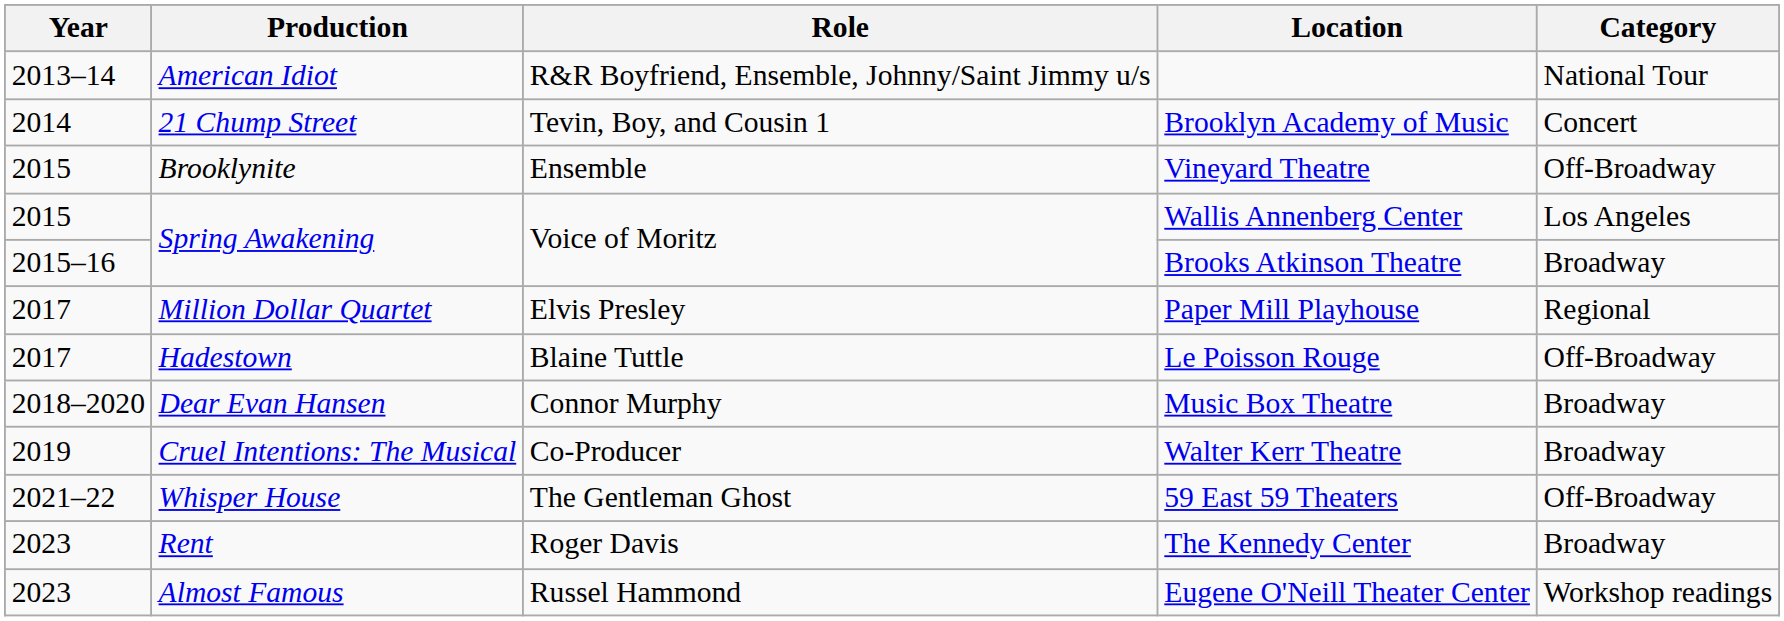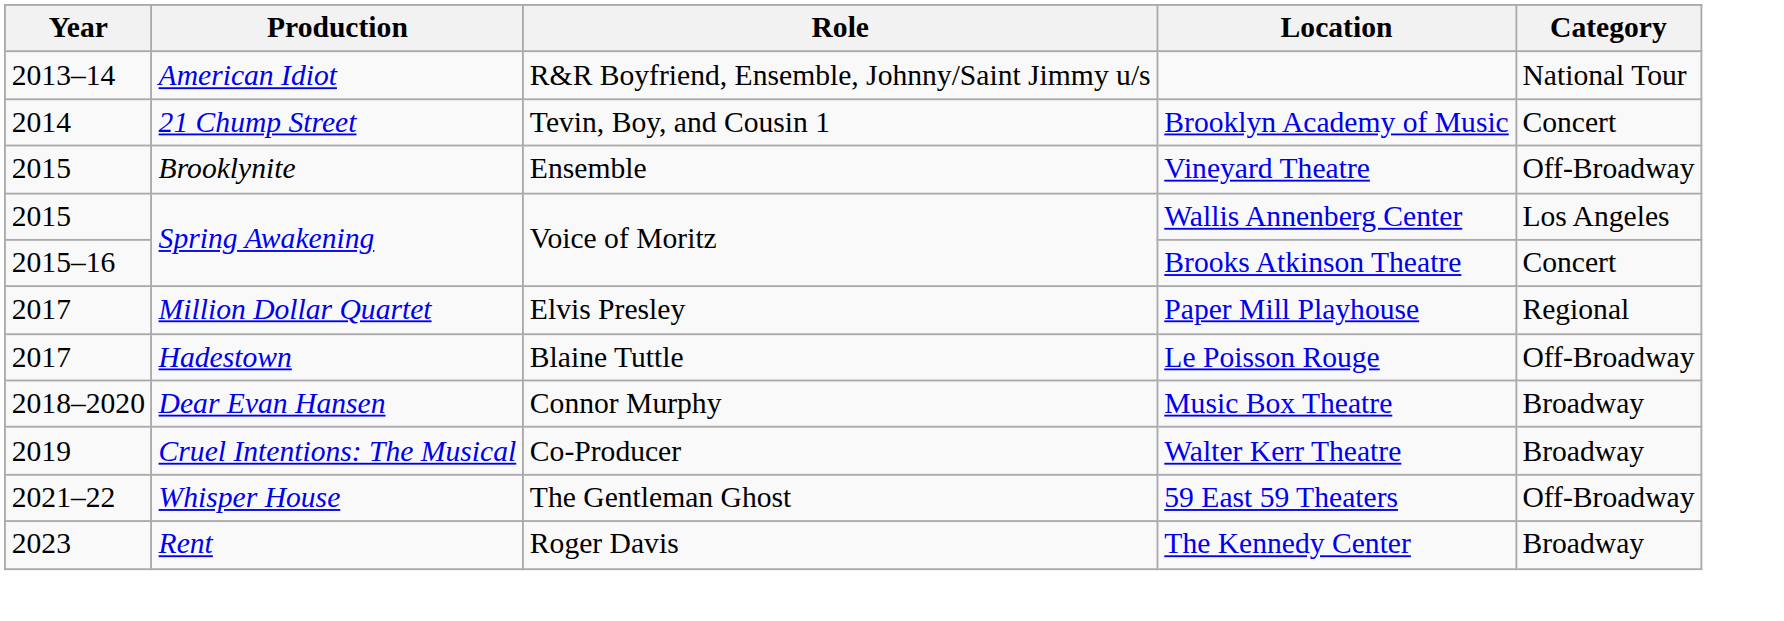 <table class="wikitable">
 <tr>
 <th>Year</th>
 <th>Production</th>
 <th>Role</th>
 <th>Location</th>
 <th>Category</th>
 </tr>
 <tr>
 <td>2013–14</td>
 <td><em><a href='#'>American Idiot</a></em></td>
 <td>R&R Boyfriend, Ensemble, Johnny/Saint Jimmy u/s</td>
 <td></td>
 <td>National Tour</td>
 </tr>
 <tr>
 <td>2014</td>
 <td><em><a href='#'>21 Chump Street</a></em></td>
 <td>Tevin, Boy, and Cousin 1</td>
 <td><a href='#'>Brooklyn Academy of Music</a></td>
 <td>Concert</td>
 </tr>
 <tr>
 <td>2015</td>
 <td><em>Brooklynite</em></td>
 <td>Ensemble</td>
 <td><a href='#'>Vineyard Theatre</a></td>
 <td>Off-Broadway</td>
 </tr>
 <tr>
 <td>2015</td>
 <td rowspan="2"><em><a href='#'>Spring Awakening</a></em></td>
 <td rowspan="2">Voice of Moritz</td>
 <td><a href='#'>Wallis Annenberg Center</a></td>
 <td>Los Angeles</td>
 </tr>
 <tr>
 <td>2015–16</td>
 <td><a href='#'>Brooks Atkinson Theatre</a></td>
-<td>Broadway</td>
+<td>Concert</td>
 </tr>
 <tr>
 <td>2017</td>
 <td><em><a href='#'>Million Dollar Quartet</a></em></td>
 <td>Elvis Presley</td>
 <td><a href='#'>Paper Mill Playhouse</a></td>
 <td>Regional</td>
 </tr>
 <tr>
 <td>2017</td>
 <td><em><a href='#'>Hadestown</a></em></td>
 <td>Blaine Tuttle</td>
 <td><a href='#'>Le Poisson Rouge</a></td>
 <td>Off-Broadway</td>
 </tr>
 <tr>
 <td>2018–2020</td>
 <td><em><a href='#'>Dear Evan Hansen</a></em></td>
 <td>Connor Murphy</td>
 <td><a href='#'>Music Box Theatre</a></td>
 <td>Broadway</td>
 </tr>
 <tr>
 <td>2019</td>
 <td><em><a href='#'>Cruel Intentions: The Musical</a></em></td>
 <td>Co-Producer</td>
 <td><a href='#'>Walter Kerr Theatre</a></td>
 <td>Broadway</td>
 </tr>
 <tr>
 <td>2021–22</td>
 <td><em><a href='#'>Whisper House</a></em></td>
 <td>The Gentleman Ghost</td>
 <td><a href='#'>59 East 59 Theaters</a></td>
 <td>Off-Broadway</td>
 </tr>
 <tr>
 <td>2023</td>
 <td><em><a href='#'>Rent</a></em></td>
 <td>Roger Davis</td>
 <td><a href='#'>The Kennedy Center</a></td>
 <td>Broadway</td>
 </tr>
-<tr>
-<td>2023</td>
-<td><em><a href='#'>Almost Famous</a></em></td>
-<td>Russel Hammond</td>
-<td><a href='#'>Eugene O'Neill Theater Center</a></td>
-<td>Workshop readings </td>
-</tr>
 </table>
